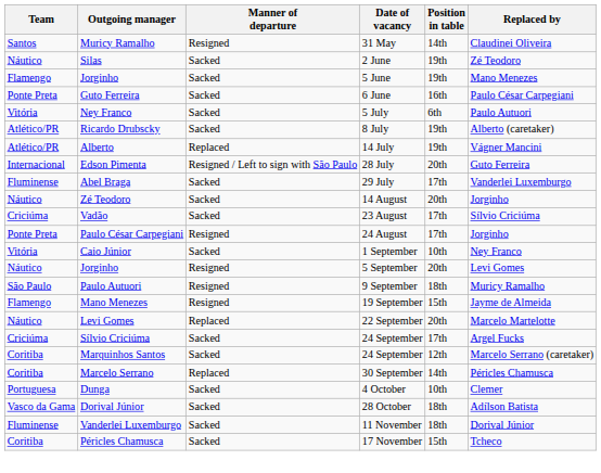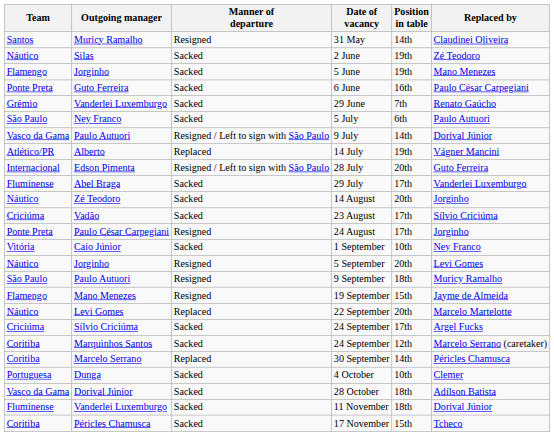 <table class="wikitable sortable">
 <tr>
 <th>Team</th>
 <th>Outgoing manager</th>
 <th>Manner of<br>departure</th>
 <th>Date of<br>vacancy</th>
 <th>Position<br>in table</th>
 <th>Replaced by</th>
 </tr>
 <tr>
 <td><a href='#'>Santos</a></td>
 <td> <a href='#'>Muricy Ramalho</a></td>
 <td>Resigned</td>
 <td>31 May</td>
 <td>14th</td>
 <td> <a href='#'>Claudinei Oliveira</a></td>
 </tr>
 <tr>
 <td><a href='#'>Náutico</a></td>
 <td> <a href='#'>Silas</a></td>
 <td>Sacked</td>
 <td>2 June</td>
 <td>19th</td>
 <td> <a href='#'>Zé Teodoro</a></td>
 </tr>
 <tr>
 <td><a href='#'>Flamengo</a></td>
 <td> <a href='#'>Jorginho</a></td>
 <td>Sacked</td>
 <td>5 June</td>
 <td>19th</td>
 <td> <a href='#'>Mano Menezes</a></td>
 </tr>
 <tr>
 <td><a href='#'>Ponte Preta</a></td>
 <td> <a href='#'>Guto Ferreira</a></td>
 <td>Sacked</td>
 <td>6 June</td>
 <td>16th</td>
 <td> <a href='#'>Paulo César Carpegiani</a></td>
 </tr>
 <tr>
-<td><a href='#'>Vitória</a></td>
+<td><a href='#'>Grêmio</a></td>
+<td> <a href='#'>Vanderlei Luxemburgo</a></td>
+<td>Sacked</td>
+<td>29 June</td>
+<td>7th</td>
+<td> <a href='#'>Renato Gaúcho</a></td>
+</tr>
+<tr>
+<td><a href='#'>São Paulo</a></td>
 <td> <a href='#'>Ney Franco</a></td>
 <td>Sacked</td>
 <td>5 July</td>
 <td>6th</td>
 <td> <a href='#'>Paulo Autuori</a></td>
 </tr>
 <tr>
-<td><a href='#'>Atlético/PR</a></td>
-<td> <a href='#'>Ricardo Drubscky</a></td>
-<td>Sacked</td>
-<td>8 July</td>
-<td>19th</td>
-<td> <a href='#'>Alberto</a> (caretaker)</td>
+<td><a href='#'>Vasco da Gama</a></td>
+<td> <a href='#'>Paulo Autuori</a></td>
+<td>Resigned / Left to sign with <a href='#'>São Paulo</a></td>
+<td>9 July</td>
+<td>14th</td>
+<td> <a href='#'>Dorival Júnior</a></td>
 </tr>
 <tr>
 <td><a href='#'>Atlético/PR</a></td>
 <td> <a href='#'>Alberto</a></td>
 <td>Replaced</td>
 <td>14 July</td>
 <td>19th</td>
 <td> <a href='#'>Vágner Mancini</a></td>
 </tr>
 <tr>
 <td><a href='#'>Internacional</a></td>
 <td> <a href='#'>Edson Pimenta</a></td>
 <td>Resigned / Left to sign with <a href='#'>São Paulo</a></td>
 <td>28 July</td>
 <td>20th</td>
 <td> <a href='#'>Guto Ferreira</a></td>
 </tr>
 <tr>
 <td><a href='#'>Fluminense</a></td>
 <td> <a href='#'>Abel Braga</a></td>
 <td>Sacked</td>
 <td>29 July</td>
 <td>17th</td>
 <td> <a href='#'>Vanderlei Luxemburgo</a></td>
 </tr>
 <tr>
 <td><a href='#'>Náutico</a></td>
 <td> <a href='#'>Zé Teodoro</a></td>
 <td>Sacked</td>
 <td>14 August</td>
 <td>20th</td>
 <td> <a href='#'>Jorginho</a></td>
 </tr>
 <tr>
 <td><a href='#'>Criciúma</a></td>
 <td> <a href='#'>Vadão</a></td>
 <td>Sacked</td>
 <td>23 August</td>
 <td>17th</td>
 <td> <a href='#'>Sílvio Criciúma</a></td>
 </tr>
 <tr>
 <td><a href='#'>Ponte Preta</a></td>
 <td> <a href='#'>Paulo César Carpegiani</a></td>
 <td>Resigned</td>
 <td>24 August</td>
 <td>17th</td>
 <td> <a href='#'>Jorginho</a></td>
 </tr>
 <tr>
 <td><a href='#'>Vitória</a></td>
 <td> <a href='#'>Caio Júnior</a></td>
 <td>Sacked</td>
 <td>1 September</td>
 <td>10th</td>
 <td> <a href='#'>Ney Franco</a></td>
 </tr>
 <tr>
 <td><a href='#'>Náutico</a></td>
 <td> <a href='#'>Jorginho</a></td>
 <td>Resigned</td>
 <td>5 September</td>
 <td>20th</td>
 <td> <a href='#'>Levi Gomes</a></td>
 </tr>
 <tr>
 <td><a href='#'>São Paulo</a></td>
 <td> <a href='#'>Paulo Autuori</a></td>
 <td>Resigned</td>
 <td>9 September</td>
 <td>18th</td>
 <td> <a href='#'>Muricy Ramalho</a></td>
 </tr>
 <tr>
 <td><a href='#'>Flamengo</a></td>
 <td> <a href='#'>Mano Menezes</a></td>
 <td>Resigned</td>
 <td>19 September</td>
 <td>15th</td>
 <td> <a href='#'>Jayme de Almeida</a></td>
 </tr>
 <tr>
 <td><a href='#'>Náutico</a></td>
 <td> <a href='#'>Levi Gomes</a></td>
 <td>Replaced</td>
 <td>22 September</td>
 <td>20th</td>
 <td> <a href='#'>Marcelo Martelotte</a></td>
 </tr>
 <tr>
 <td><a href='#'>Criciúma</a></td>
 <td> <a href='#'>Sílvio Criciúma</a></td>
 <td>Sacked</td>
 <td>24 September</td>
 <td>17th</td>
 <td> <a href='#'>Argel Fucks</a></td>
 </tr>
 <tr>
 <td><a href='#'>Coritiba</a></td>
 <td> <a href='#'>Marquinhos Santos</a></td>
 <td>Sacked</td>
 <td>24 September</td>
 <td>12th</td>
 <td> <a href='#'>Marcelo Serrano</a> (caretaker)</td>
 </tr>
 <tr>
 <td><a href='#'>Coritiba</a></td>
 <td> <a href='#'>Marcelo Serrano</a></td>
 <td>Replaced</td>
 <td>30 September</td>
 <td>14th</td>
 <td> <a href='#'>Péricles Chamusca</a></td>
 </tr>
 <tr>
 <td><a href='#'>Portuguesa</a></td>
 <td> <a href='#'>Dunga</a></td>
 <td>Sacked</td>
 <td>4 October</td>
 <td>10th</td>
 <td> <a href='#'>Clemer</a></td>
 </tr>
 <tr>
 <td><a href='#'>Vasco da Gama</a></td>
 <td> <a href='#'>Dorival Júnior</a></td>
 <td>Sacked</td>
 <td>28 October</td>
 <td>18th</td>
 <td> <a href='#'>Adílson Batista</a></td>
 </tr>
 <tr>
 <td><a href='#'>Fluminense</a></td>
 <td> <a href='#'>Vanderlei Luxemburgo</a></td>
 <td>Sacked</td>
 <td>11 November</td>
 <td>18th</td>
 <td> <a href='#'>Dorival Júnior</a></td>
 </tr>
 <tr>
 <td><a href='#'>Coritiba</a></td>
 <td> <a href='#'>Péricles Chamusca</a></td>
 <td>Sacked</td>
 <td>17 November</td>
 <td>15th</td>
 <td> <a href='#'>Tcheco</a></td>
 </tr>
 </table>
